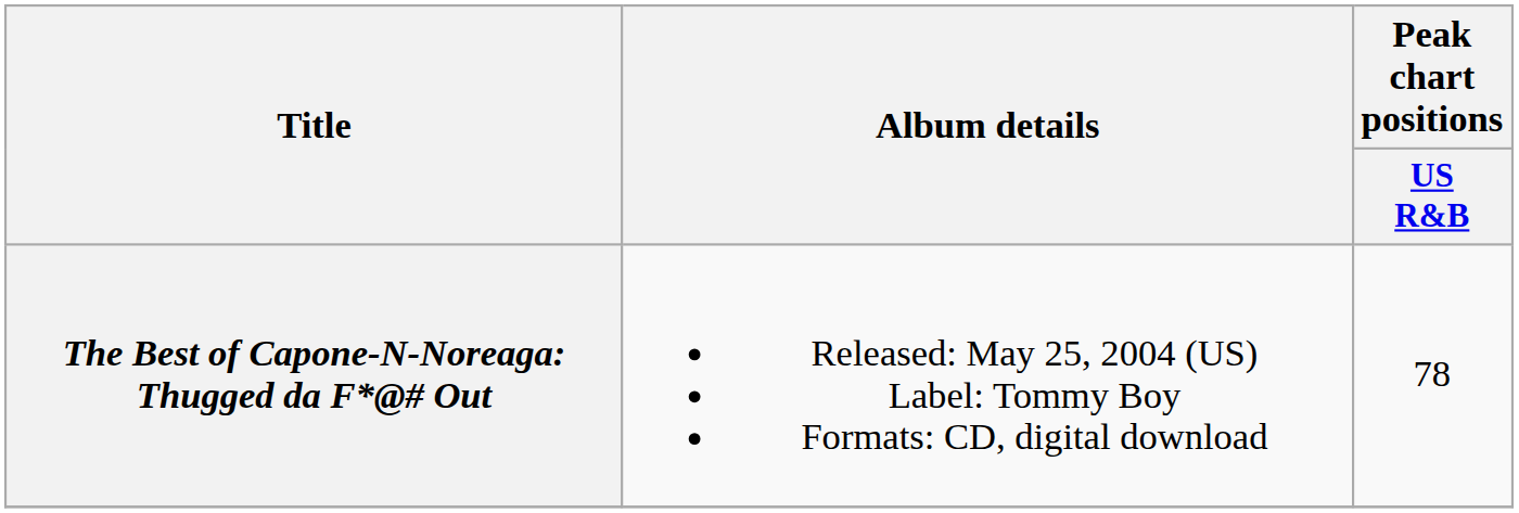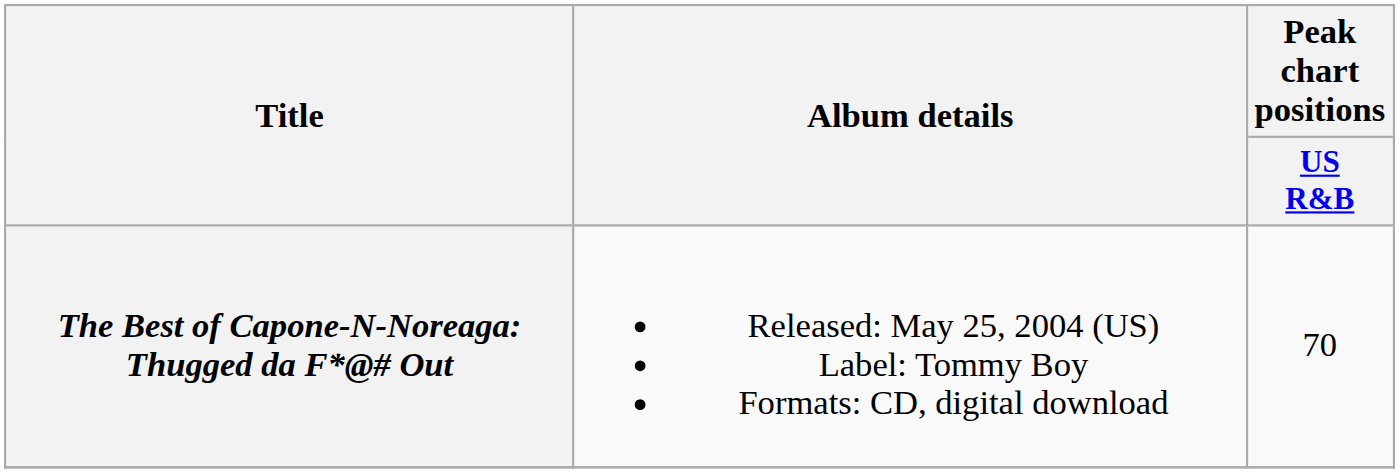 <table class="wikitable plainrowheaders" style="text-align:center;" border="1">
 <tr>
 <th scope="col" rowspan="2" style="width:16em;">Title</th>
 <th scope="col" rowspan="2" style="width:19em;">Album details</th>
 <th scope="col" colspan="1">Peak chart positions</th>
 </tr>
 <tr>
 <th scope="col" style="width:2.9em;font-size:90%;"><a href='#'>US<br>R&B</a><br></th>
 </tr>
 <tr>
 <th scope="row"><em>The Best of Capone-N-Noreaga: Thugged da F*@# Out</em></th>
 <td><br><ul><li>Released: May 25, 2004 <span>(US)</span></li><li>Label: Tommy Boy</li><li>Formats: CD, digital download</li></ul></td>
-<td>78</td>
+<td>70</td>
 </tr>
 <tr>
 </tr>
 </table>
